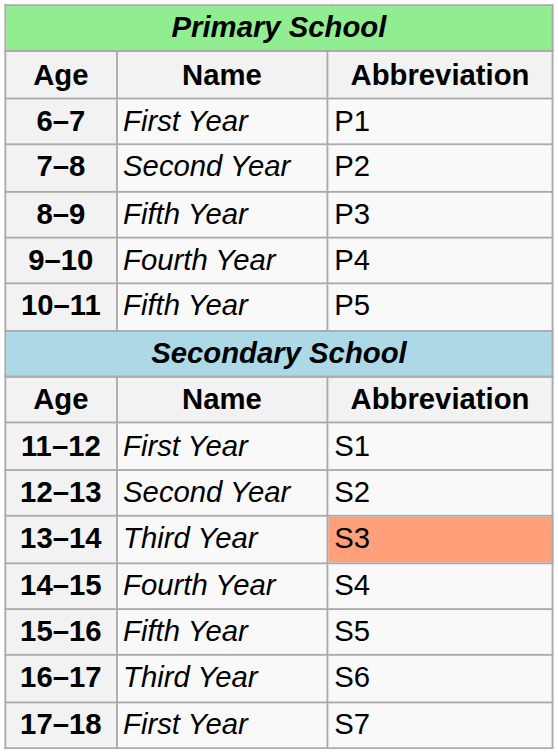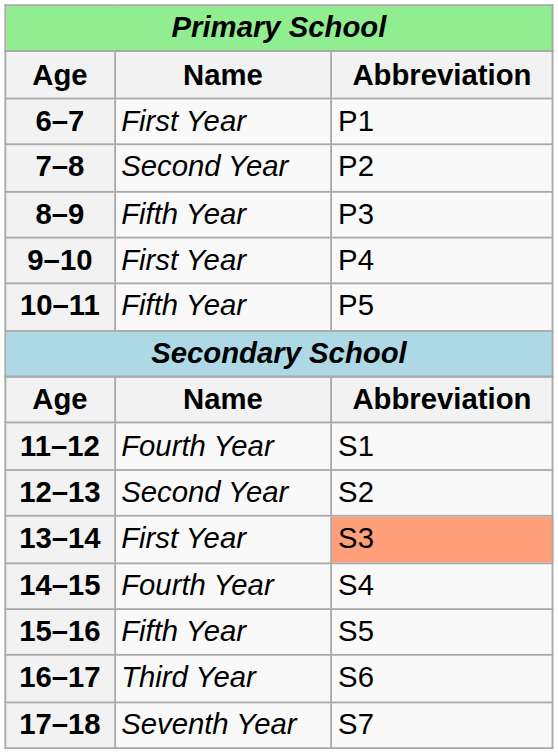 <table class="wikitable" align="right" width="300">
 <tr>
 <td colspan=3 align=center bgcolor=lightgreen><strong><em>Primary School</em></strong></td>
 </tr>
 <tr>
 </tr>
 <tr align="center" style="background:#efefef;">
 <th>Age</th>
 <th>Name</th>
 <th>Abbreviation</th>
 </tr>
 <tr>
 <th>6–7</th>
 <td><em>First Year</em></td>
 <td>P1</td>
 </tr>
 <tr>
 <th>7–8</th>
 <td><em>Second Year</em></td>
 <td>P2</td>
 </tr>
 <tr>
 <th>8–9</th>
 <td><em>Fifth Year</em></td>
 <td>P3</td>
 </tr>
 <tr>
 <th>9–10</th>
-<td><em>Fourth Year</em></td>
+<td><em>First Year</em></td>
 <td>P4</td>
 </tr>
 <tr>
 <th>10–11</th>
 <td><em>Fifth Year</em></td>
 <td>P5</td>
 </tr>
 <tr>
 <td colspan=3 align=center bgcolor=lightblue><strong><em>Secondary School</em></strong></td>
 </tr>
 <tr>
 </tr>
 <tr align="center" style="background:#efefef;">
 <th>Age</th>
 <th>Name</th>
 <th>Abbreviation</th>
 </tr>
 <tr>
 <th>11–12</th>
-<td><em>First Year</em></td>
+<td><em>Fourth Year</em></td>
 <td>S1</td>
 </tr>
 <tr>
 <th>12–13</th>
 <td><em>Second Year</em></td>
 <td>S2</td>
 </tr>
 <tr>
 <th>13–14</th>
-<td><em>Third Year</em></td>
+<td><em>First Year</em></td>
 <td style="background: lightsalmon;">S3</td>
 </tr>
 <tr>
 <th>14–15</th>
 <td><em>Fourth Year</em></td>
 <td>S4</td>
 </tr>
 <tr>
 <th>15–16</th>
 <td><em>Fifth Year</em></td>
 <td>S5</td>
 </tr>
 <tr>
 <th>16–17</th>
 <td><em>Third Year</em></td>
 <td>S6</td>
 </tr>
 <tr>
 <th>17–18</th>
-<td><em>First Year</em></td>
+<td><em>Seventh Year</em></td>
 <td>S7</td>
 </tr>
 </table>
